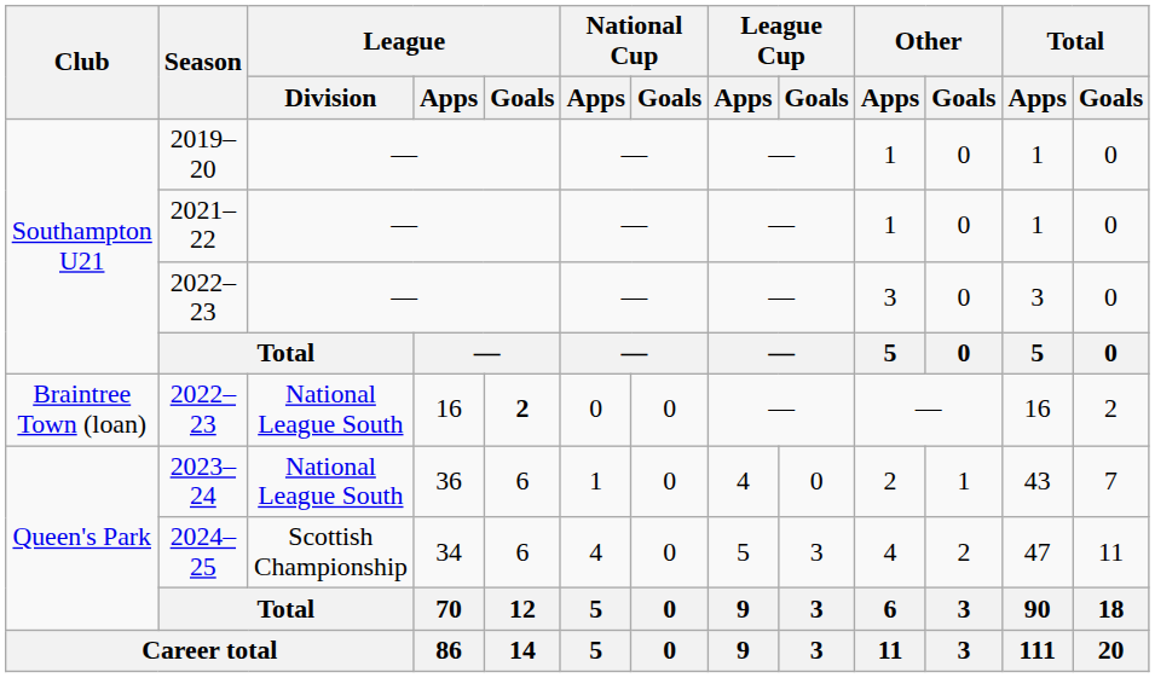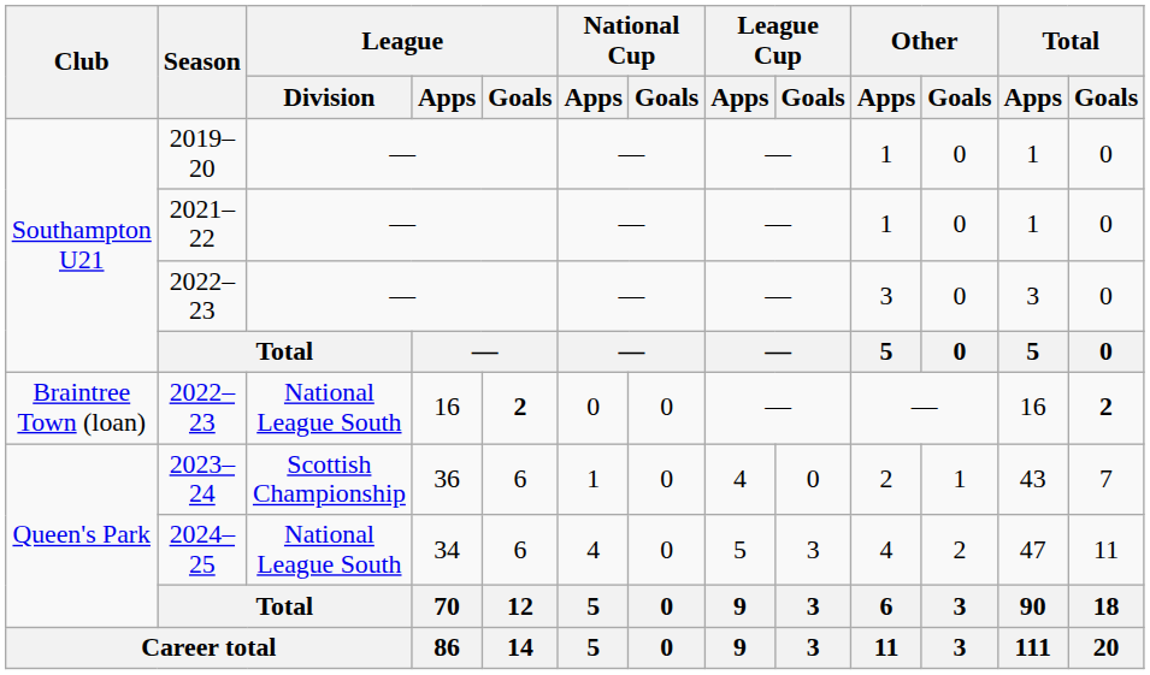 <table class=wikitable style=text-align:center>
 <tr>
 <th rowspan=2>Club</th>
 <th rowspan=2>Season</th>
 <th colspan=3>League</th>
 <th colspan=2>National Cup</th>
 <th colspan=2>League Cup</th>
 <th colspan=2>Other</th>
 <th colspan=2>Total</th>
 </tr>
 <tr>
 <th>Division</th>
 <th>Apps</th>
 <th>Goals</th>
 <th>Apps</th>
 <th>Goals</th>
 <th>Apps</th>
 <th>Goals</th>
 <th>Apps</th>
 <th>Goals</th>
 <th>Apps</th>
 <th>Goals</th>
 </tr>
 <tr>
 <td rowspan=4><a href='#'>Southampton U21</a></td>
 <td>2019–20</td>
 <td colspan="3">—</td>
 <td colspan="2">—</td>
 <td colspan="2">—</td>
 <td>1</td>
 <td>0</td>
 <td>1</td>
 <td>0</td>
 </tr>
 <tr>
 <td>2021–22</td>
 <td colspan="3">—</td>
 <td colspan="2">—</td>
 <td colspan="2">—</td>
 <td>1</td>
 <td>0</td>
 <td>1</td>
 <td>0</td>
 </tr>
 <tr>
 <td>2022–23</td>
 <td colspan="3">—</td>
 <td colspan="2">—</td>
 <td colspan="2">—</td>
 <td>3</td>
 <td>0</td>
 <td>3</td>
 <td>0</td>
 </tr>
 <tr>
 <th colspan=2>Total</th>
 <th colspan="2">—</th>
 <th colspan="2">—</th>
 <th colspan="2">—</th>
 <th>5</th>
 <th>0</th>
 <th>5</th>
 <th>0</th>
 </tr>
 <tr>
 <td><a href='#'>Braintree Town</a> (loan)</td>
 <td><a href='#'>2022–23</a></td>
 <td><a href='#'>National League South</a></td>
 <td>16</td>
 <td><strong>2</strong></td>
 <td>0</td>
 <td>0</td>
 <td colspan="2">—</td>
 <td colspan="2">—</td>
 <td>16</td>
-<td>2</td>
+<td><strong>2</strong></td>
 </tr>
 <tr>
 <td rowspan=3><a href='#'>Queen's Park</a></td>
 <td><a href='#'>2023–24</a></td>
-<td><a href='#'>National League South</a></td>
+<td><a href='#'>Scottish Championship</a></td>
 <td>36</td>
 <td>6</td>
 <td>1</td>
 <td>0</td>
 <td>4</td>
 <td>0</td>
 <td>2</td>
 <td>1</td>
 <td>43</td>
 <td>7</td>
 </tr>
 <tr>
 <td><a href='#'>2024–25</a></td>
-<td>Scottish Championship</td>
+<td><a href='#'>National League South</a></td>
 <td>34</td>
 <td>6</td>
 <td>4</td>
 <td>0</td>
 <td>5</td>
 <td>3</td>
 <td>4</td>
 <td>2</td>
 <td>47</td>
 <td>11</td>
 </tr>
 <tr>
 <th colspan=2>Total</th>
 <th>70</th>
 <th>12</th>
 <th>5</th>
 <th>0</th>
 <th>9</th>
 <th>3</th>
 <th>6</th>
 <th>3</th>
 <th>90</th>
 <th>18</th>
 </tr>
 <tr>
 <th colspan=3>Career total</th>
 <th>86</th>
 <th>14</th>
 <th>5</th>
 <th>0</th>
 <th>9</th>
 <th>3</th>
 <th>11</th>
 <th>3</th>
 <th>111</th>
 <th>20</th>
 </tr>
 </table>
